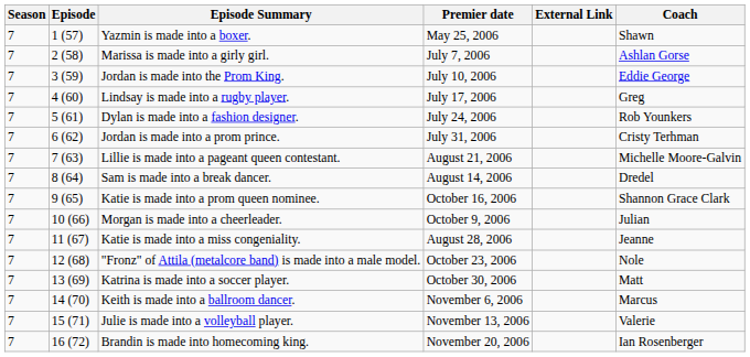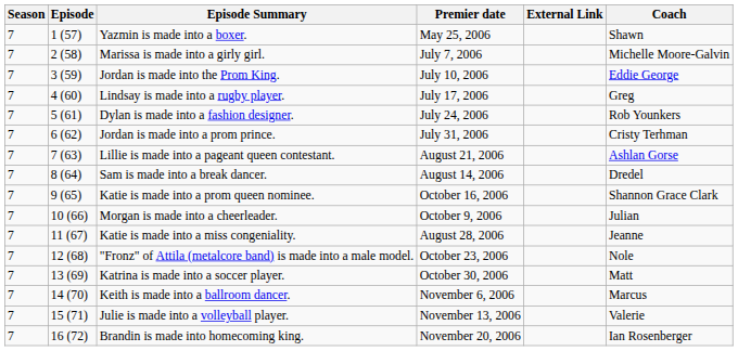 <table class="wikitable">
 <tr>
 <th>Season</th>
 <th>Episode</th>
 <th>Episode Summary</th>
 <th>Premier date</th>
 <th>External Link</th>
 <th>Coach</th>
 </tr>
 <tr>
 <td>7</td>
 <td>1 (57)</td>
 <td>Yazmin is made into a <a href='#'>boxer</a>.</td>
 <td>May 25, 2006</td>
 <td></td>
 <td>Shawn</td>
 </tr>
 <tr>
 <td>7</td>
 <td>2 (58)</td>
 <td>Marissa is made into a girly girl.</td>
 <td>July 7, 2006</td>
 <td></td>
-<td><a href='#'>Ashlan Gorse</a></td>
+<td>Michelle Moore-Galvin</td>
 </tr>
 <tr>
 <td>7</td>
 <td>3 (59)</td>
 <td>Jordan is made into the <a href='#'>Prom King</a>.</td>
 <td>July 10, 2006</td>
 <td></td>
 <td><a href='#'>Eddie George</a></td>
 </tr>
 <tr>
 <td>7</td>
 <td>4 (60)</td>
 <td>Lindsay is made into a <a href='#'>rugby player</a>.</td>
 <td>July 17, 2006</td>
 <td></td>
 <td>Greg</td>
 </tr>
 <tr>
 <td>7</td>
 <td>5 (61)</td>
 <td>Dylan is made into a <a href='#'>fashion designer</a>.</td>
 <td>July 24, 2006</td>
 <td></td>
 <td>Rob Younkers</td>
 </tr>
 <tr>
 <td>7</td>
 <td>6 (62)</td>
 <td>Jordan is made into a prom prince.</td>
 <td>July 31, 2006</td>
 <td></td>
 <td>Cristy Terhman</td>
 </tr>
 <tr>
 <td>7</td>
 <td>7 (63)</td>
 <td>Lillie is made into a pageant queen contestant.</td>
 <td>August 21, 2006</td>
 <td></td>
-<td>Michelle Moore-Galvin</td>
+<td><a href='#'>Ashlan Gorse</a></td>
 </tr>
 <tr>
 <td>7</td>
 <td>8 (64)</td>
 <td>Sam is made into a break dancer.</td>
 <td>August 14, 2006</td>
 <td></td>
 <td>Dredel</td>
 </tr>
 <tr>
 <td>7</td>
 <td>9 (65)</td>
 <td>Katie is made into a prom queen nominee.</td>
 <td>October 16, 2006</td>
 <td></td>
 <td>Shannon Grace Clark</td>
 </tr>
 <tr>
 <td>7</td>
 <td>10 (66)</td>
 <td>Morgan is made into a cheerleader.</td>
 <td>October 9, 2006</td>
 <td></td>
 <td>Julian</td>
 </tr>
 <tr>
 <td>7</td>
 <td>11 (67)</td>
 <td>Katie is made into a miss congeniality.</td>
 <td>August 28, 2006</td>
 <td></td>
 <td>Jeanne</td>
 </tr>
 <tr>
 <td>7</td>
 <td>12 (68)</td>
 <td>"Fronz" of <a href='#'>Attila (metalcore band)</a> is made into a male model.</td>
 <td>October 23, 2006</td>
 <td></td>
 <td>Nole</td>
 </tr>
 <tr>
 <td>7</td>
 <td>13 (69)</td>
 <td>Katrina is made into a soccer player.</td>
 <td>October 30, 2006</td>
 <td></td>
 <td>Matt</td>
 </tr>
 <tr>
 <td>7</td>
 <td>14 (70)</td>
 <td>Keith is made into a <a href='#'>ballroom dancer</a>.</td>
 <td>November 6, 2006</td>
 <td></td>
 <td>Marcus</td>
 </tr>
 <tr>
 <td>7</td>
 <td>15 (71)</td>
 <td>Julie is made into a <a href='#'>volleyball</a> player.</td>
 <td>November 13, 2006</td>
 <td></td>
 <td>Valerie</td>
 </tr>
 <tr>
 <td>7</td>
 <td>16 (72)</td>
 <td>Brandin is made into homecoming king.</td>
 <td>November 20, 2006</td>
 <td></td>
 <td>Ian Rosenberger</td>
 </tr>
 </table>
